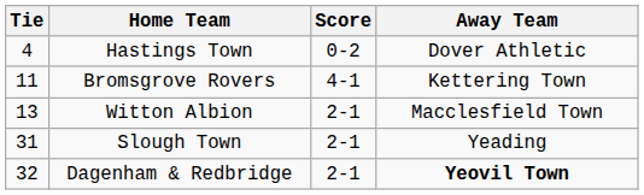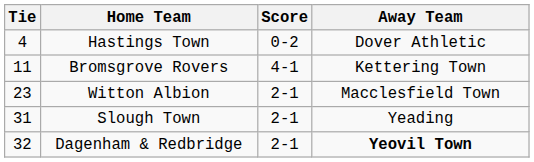 <table class="wikitable" style="text-align:center;">
 <tr>
 <th width=20>Tie</th>
 <th width=175>Home Team</th>
 <th width=20>Score</th>
 <th width=175>Away Team</th>
 </tr>
 <tr>
 <td>4</td>
 <td>Hastings Town</td>
 <td>0-2</td>
 <td>Dover Athletic</td>
 </tr>
 <tr>
 <td>11</td>
 <td>Bromsgrove Rovers</td>
 <td>4-1</td>
 <td>Kettering Town</td>
 </tr>
 <tr>
-<td>13</td>
+<td>23</td>
 <td>Witton Albion</td>
 <td>2-1</td>
 <td>Macclesfield Town</td>
 </tr>
 <tr>
 <td>31</td>
 <td>Slough Town</td>
 <td>2-1</td>
 <td>Yeading</td>
 </tr>
 <tr>
 <td>32</td>
 <td>Dagenham & Redbridge</td>
 <td>2-1</td>
 <td><strong>Yeovil Town</strong></td>
 </tr>
 </table>
